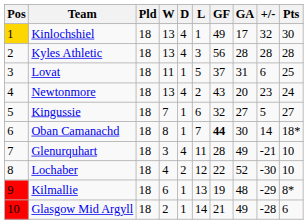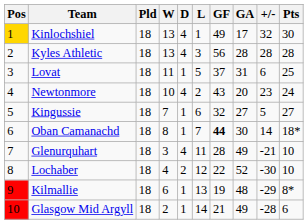 <table class="wikitable sortable">
 <tr>
 <th>Pos</th>
 <th>Team</th>
 <th>Pld</th>
 <th>W</th>
 <th>D</th>
 <th>L</th>
 <th>GF</th>
 <th>GA</th>
 <th>+/-</th>
 <th>Pts</th>
 </tr>
 <tr>
 <td style="width:20px; background:gold;">1</td>
 <td><a href='#'>Kinlochshiel</a></td>
 <td>18</td>
 <td>13</td>
 <td>4</td>
 <td>1</td>
 <td>49</td>
 <td>17</td>
 <td>32</td>
 <td>30</td>
 </tr>
 <tr>
 <td>2</td>
 <td><a href='#'>Kyles Athletic</a></td>
 <td>18</td>
 <td>13</td>
 <td>4</td>
 <td>3</td>
 <td>56</td>
 <td>28</td>
 <td>28</td>
 <td>28</td>
 </tr>
 <tr>
 <td>3</td>
 <td><a href='#'>Lovat</a></td>
 <td>18</td>
 <td>11</td>
 <td>1</td>
 <td>5</td>
 <td>37</td>
 <td>31</td>
 <td>6</td>
 <td>25</td>
 </tr>
 <tr>
 <td>4</td>
 <td><a href='#'>Newtonmore</a></td>
 <td>18</td>
-<td>13</td>
+<td>10</td>
 <td>4</td>
 <td>2</td>
 <td>43</td>
 <td>20</td>
 <td>23</td>
 <td>24</td>
 </tr>
 <tr>
 <td>5</td>
 <td><a href='#'>Kingussie</a></td>
 <td>18</td>
 <td>7</td>
 <td>1</td>
 <td>6</td>
 <td>32</td>
 <td>27</td>
 <td>5</td>
 <td>27</td>
 </tr>
 <tr>
 <td>6</td>
 <td><a href='#'>Oban Camanachd</a></td>
 <td>18</td>
 <td>8</td>
 <td>1</td>
 <td>7</td>
 <td><strong>44</strong></td>
 <td>30</td>
 <td>14</td>
 <td>18*</td>
 </tr>
 <tr>
 <td>7</td>
 <td><a href='#'>Glenurquhart</a></td>
 <td>18</td>
 <td>3</td>
 <td>4</td>
 <td>11</td>
 <td>28</td>
 <td>49</td>
 <td>-21</td>
 <td>10</td>
 </tr>
 <tr>
 <td>8</td>
 <td><a href='#'>Lochaber</a></td>
 <td>18</td>
 <td>4</td>
 <td>2</td>
 <td>12</td>
 <td>22</td>
 <td>52</td>
 <td>-30</td>
 <td>10</td>
 </tr>
 <tr>
 <td style="width:20px; background:red;">9</td>
 <td><a href='#'>Kilmallie</a></td>
 <td>18</td>
 <td>6</td>
 <td>1</td>
 <td>13</td>
 <td>19</td>
 <td>48</td>
 <td>-29</td>
 <td>8*</td>
 </tr>
 <tr>
 <td style="width:20px; background:red;">10</td>
 <td><a href='#'>Glasgow Mid Argyll</a></td>
 <td>18</td>
 <td>2</td>
 <td>1</td>
 <td>14</td>
 <td>21</td>
 <td>49</td>
 <td>-28</td>
 <td>6</td>
 </tr>
 </table>
